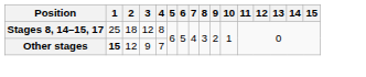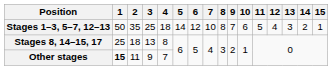 <table class="wikitable floatright" style="text-align:center;">
 <tr>
 <th scope="col">Position</th>
 <th scope="col">1</th>
 <th scope="col">2</th>
 <th scope="col">3</th>
 <th scope="col">4</th>
 <th scope="col">5</th>
 <th scope="col">6</th>
 <th scope="col">7</th>
 <th scope="col">8</th>
 <th scope="col">9</th>
 <th scope="col">10</th>
 <th scope="col">11</th>
 <th scope="col">12</th>
 <th scope="col">13</th>
 <th scope="col">14</th>
 <th scope="col">15</th>
 </tr>
 <tr>
+<th scope="row">Stages 1–3, 5–7, 12–13</th>
+<td>50</td>
+<td>35</td>
+<td>25</td>
+<td>18</td>
+<td>14</td>
+<td>12</td>
+<td>10</td>
+<td>8</td>
+<td>7</td>
+<td>6</td>
+<td>5</td>
+<td>4</td>
+<td>3</td>
+<td>2</td>
+<td>1</td>
+</tr>
+<tr>
 <th scope="row">Stages 8, 14–15, 17</th>
 <td>25</td>
 <td>18</td>
-<td>12</td>
+<td>13</td>
 <td>8</td>
 <td rowspan=2>6</td>
 <td rowspan=2>5</td>
 <td rowspan=2>4</td>
 <td rowspan=2>3</td>
 <td rowspan=2>2</td>
 <td rowspan=2>1</td>
 <td colspan=5 rowspan=2>0</td>
 </tr>
 <tr>
 <th scope="row">Other stages</th>
 <td><strong>15</strong></td>
-<td>12</td>
+<td>11</td>
 <td>9</td>
 <td>7</td>
 </tr>
 </table>
